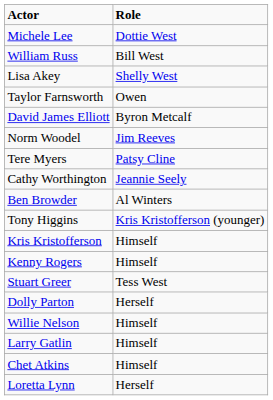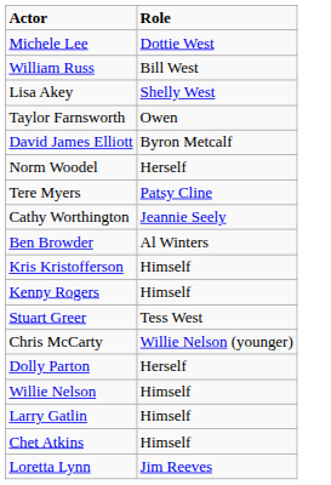 <table class="wikitable">
 <tr>
 <td><strong>Actor</strong></td>
 <td><strong>Role</strong></td>
 </tr>
 <tr>
 <td><a href='#'>Michele Lee</a></td>
 <td><a href='#'>Dottie West</a></td>
 </tr>
 <tr>
 <td><a href='#'>William Russ</a></td>
 <td>Bill West</td>
 </tr>
 <tr>
 <td>Lisa Akey</td>
 <td><a href='#'>Shelly West</a></td>
 </tr>
 <tr>
 <td>Taylor Farnsworth</td>
 <td>Owen</td>
 </tr>
 <tr>
 <td><a href='#'>David James Elliott</a></td>
 <td>Byron Metcalf</td>
 </tr>
 <tr>
 <td>Norm Woodel</td>
-<td><a href='#'>Jim Reeves</a></td>
+<td>Herself</td>
 </tr>
 <tr>
 <td>Tere Myers</td>
 <td><a href='#'>Patsy Cline</a></td>
 </tr>
 <tr>
 <td>Cathy Worthington</td>
 <td><a href='#'>Jeannie Seely</a></td>
 </tr>
 <tr>
 <td><a href='#'>Ben Browder</a></td>
 <td>Al Winters</td>
 </tr>
 <tr>
-<td>Tony Higgins</td>
-<td><a href='#'>Kris Kristofferson</a> (younger)</td>
-</tr>
-<tr>
 <td><a href='#'>Kris Kristofferson</a></td>
 <td>Himself</td>
 </tr>
 <tr>
 <td><a href='#'>Kenny Rogers</a></td>
 <td>Himself</td>
 </tr>
 <tr>
 <td><a href='#'>Stuart Greer</a></td>
 <td>Tess West</td>
+</tr>
+<tr>
+<td>Chris McCarty</td>
+<td><a href='#'>Willie Nelson</a> (younger)</td>
 </tr>
 <tr>
 <td><a href='#'>Dolly Parton</a></td>
 <td>Herself</td>
 </tr>
 <tr>
 <td><a href='#'>Willie Nelson</a></td>
 <td>Himself</td>
 </tr>
 <tr>
 <td><a href='#'>Larry Gatlin</a></td>
 <td>Himself</td>
 </tr>
 <tr>
 <td><a href='#'>Chet Atkins</a></td>
 <td>Himself</td>
 </tr>
 <tr>
 <td><a href='#'>Loretta Lynn</a></td>
-<td>Herself</td>
+<td><a href='#'>Jim Reeves</a></td>
 </tr>
 </table>
